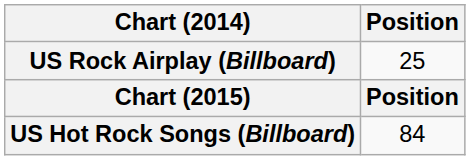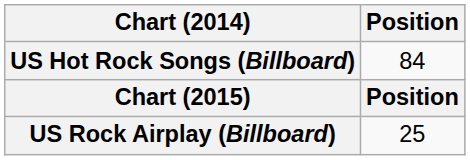 <table class="wikitable plainrowheaders">
 <tr>
 <th>Chart (2014)</th>
 <th>Position</th>
 </tr>
 <tr>
-<th scope="row">US Rock Airplay (<em>Billboard</em>)</th>
-<td style="text-align:center;">25</td>
+<th scope="row">US Hot Rock Songs (<em>Billboard</em>)</th>
+<td style="text-align:center;">84</td>
 </tr>
 <tr>
 <th>Chart (2015)</th>
 <th>Position</th>
 </tr>
 <tr>
-<th scope="row">US Hot Rock Songs (<em>Billboard</em>)</th>
-<td style="text-align:center;">84</td>
+<th scope="row">US Rock Airplay (<em>Billboard</em>)</th>
+<td style="text-align:center;">25</td>
 </tr>
 </table>
